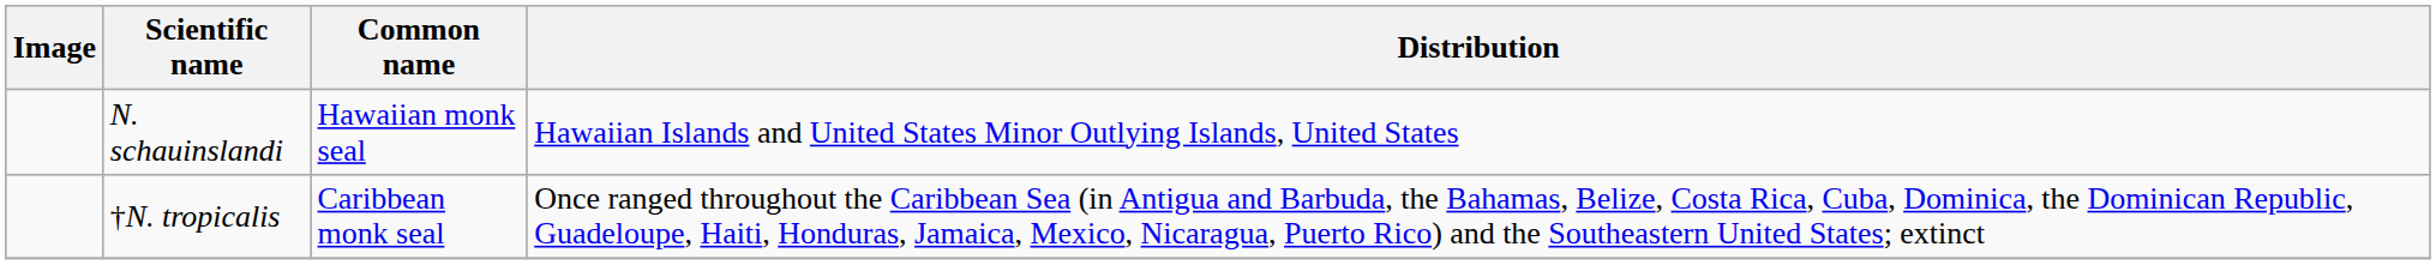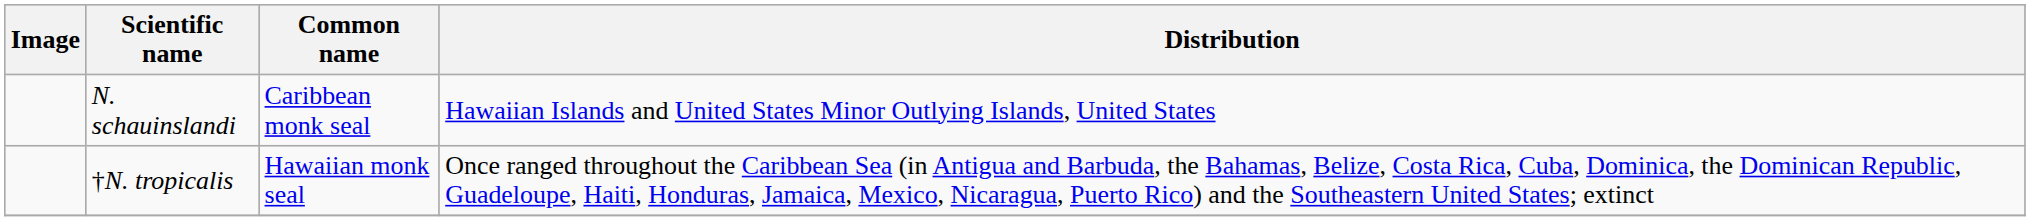 <table class="wikitable">
 <tr>
 <th>Image</th>
 <th>Scientific name</th>
 <th>Common name</th>
 <th>Distribution</th>
 </tr>
 <tr>
 <td></td>
 <td><em>N. schauinslandi</em></td>
-<td><a href='#'>Hawaiian monk seal</a></td>
+<td><a href='#'>Caribbean monk seal</a></td>
 <td><a href='#'>Hawaiian Islands</a> and <a href='#'>United States Minor Outlying Islands</a>, <a href='#'>United States</a></td>
 </tr>
 <tr>
 <td></td>
 <td>†<em>N. tropicalis</em></td>
-<td><a href='#'>Caribbean monk seal</a></td>
+<td><a href='#'>Hawaiian monk seal</a></td>
 <td>Once ranged throughout the <a href='#'>Caribbean Sea</a> (in <a href='#'>Antigua and Barbuda</a>, the <a href='#'>Bahamas</a>, <a href='#'>Belize</a>, <a href='#'>Costa Rica</a>, <a href='#'>Cuba</a>, <a href='#'>Dominica</a>, the <a href='#'>Dominican Republic</a>, <a href='#'>Guadeloupe</a>, <a href='#'>Haiti</a>, <a href='#'>Honduras</a>, <a href='#'>Jamaica</a>, <a href='#'>Mexico</a>, <a href='#'>Nicaragua</a>, <a href='#'>Puerto Rico</a>) and the <a href='#'>Southeastern United States</a>; extinct</td>
 </tr>
 <tr>
 </tr>
 </table>
